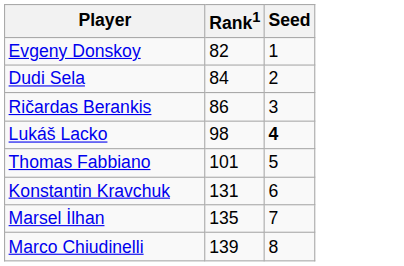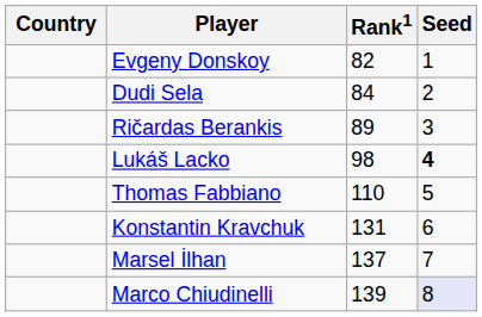 <table class="sortable wikitable">
 <tr>
+<th width="70">Country</th>
 <th width="175">Player</th>
 <th>Rank<sup>1</sup></th>
 <th>Seed</th>
 </tr>
 <tr>
+<td></td>
 <td><a href='#'>Evgeny Donskoy</a></td>
 <td>82</td>
 <td>1</td>
 </tr>
 <tr>
+<td></td>
 <td><a href='#'>Dudi Sela</a></td>
 <td>84</td>
 <td>2</td>
 </tr>
 <tr>
+<td></td>
 <td><a href='#'>Ričardas Berankis</a></td>
-<td>86</td>
+<td>89</td>
 <td>3</td>
 </tr>
 <tr>
+<td></td>
 <td><a href='#'>Lukáš Lacko</a></td>
 <td>98</td>
 <td><strong>4</strong></td>
 </tr>
 <tr>
+<td></td>
 <td><a href='#'>Thomas Fabbiano</a></td>
-<td>101</td>
+<td>110</td>
 <td>5</td>
 </tr>
 <tr>
+<td></td>
 <td><a href='#'>Konstantin Kravchuk</a></td>
 <td>131</td>
 <td>6</td>
 </tr>
 <tr>
+<td></td>
 <td><a href='#'>Marsel İlhan</a></td>
-<td>135</td>
+<td>137</td>
 <td>7</td>
 </tr>
 <tr>
+<td></td>
 <td><a href='#'>Marco Chiudinelli</a></td>
 <td>139</td>
-<td>8</td>
+<td style="background: lavender;">8</td>
 </tr>
 </table>
